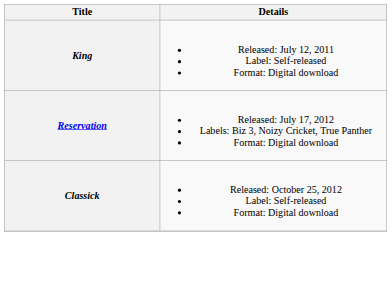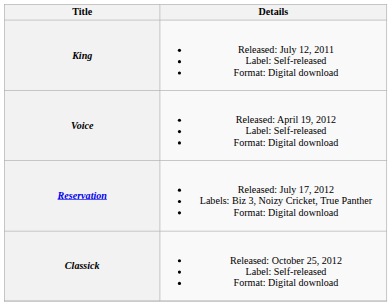 <table class="wikitable plainrowheaders" style="text-align:center;">
 <tr>
 <th scope="col" style="width:15em;">Title</th>
 <th scope="col" style="width:22em;">Details</th>
 </tr>
 <tr>
 <th scope="row"><em>King</em></th>
 <td><br><ul><li>Released: July 12, 2011</li><li>Label: Self-released</li><li>Format: Digital download</li></ul></td>
+</tr>
+<tr>
+<th scope="row"><em>Voice</em></th>
+<td><br><ul><li>Released: April 19, 2012</li><li>Label: Self-released</li><li>Format: Digital download</li></ul></td>
 </tr>
 <tr>
 <th scope="row"><em><a href='#'>Reservation</a></em></th>
 <td><br><ul><li>Released: July 17, 2012</li><li>Labels: Biz 3, Noizy Cricket, True Panther</li><li>Format: Digital download</li></ul></td>
 </tr>
 <tr>
 <th scope="row"><em>Classick</em></th>
 <td><br><ul><li>Released: October 25, 2012</li><li>Label: Self-released</li><li>Format: Digital download</li></ul></td>
 </tr>
 <tr>
 </tr>
 </table>
